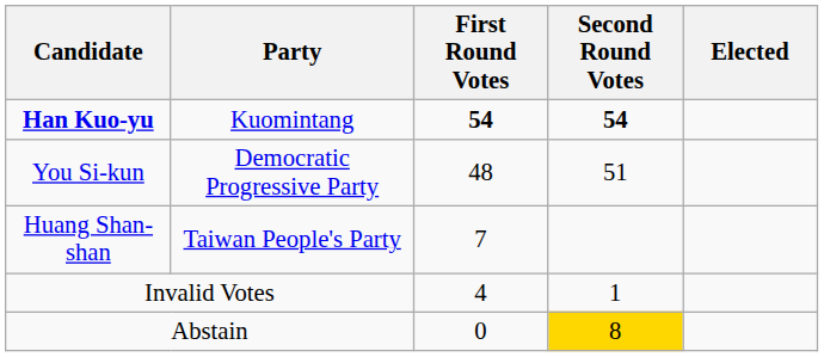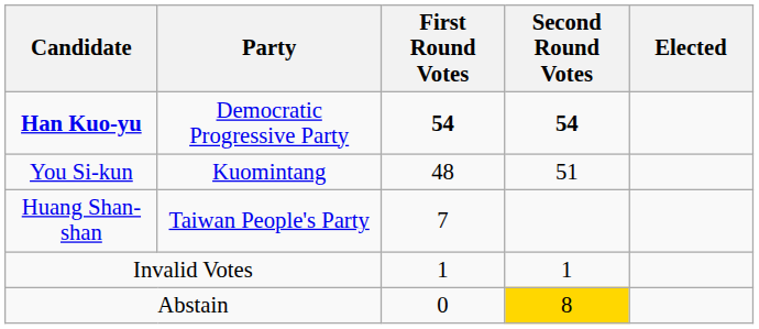 <table class="wikitable" style="text-align:center;">
 <tr>
 <th width="100">Candidate</th>
 <th width="150">Party</th>
 <th width="080">First Round Votes</th>
 <th width="080">Second Round Votes</th>
 <th width="080">Elected</th>
 </tr>
 <tr>
 <td align="center"><strong><a href='#'>Han Kuo-yu</a></strong></td>
-<td><a href='#'>Kuomintang</a></td>
+<td> <a href='#'>Democratic Progressive Party</a></td>
 <td><strong>54</strong></td>
 <td><strong>54</strong></td>
 <td></td>
 </tr>
 <tr>
 <td align="center"><a href='#'>You Si-kun</a></td>
-<td> <a href='#'>Democratic Progressive Party</a></td>
+<td><a href='#'>Kuomintang</a></td>
 <td>48</td>
 <td>51</td>
 <td></td>
 </tr>
 <tr>
 <td align="center"><a href='#'>Huang Shan-shan</a></td>
 <td><a href='#'>Taiwan People's Party</a></td>
 <td>7</td>
 <td></td>
 <td></td>
 </tr>
 <tr>
 <td align="center" colspan=2>Invalid Votes</td>
-<td>4</td>
+<td>1</td>
 <td>1</td>
 <td></td>
 </tr>
 <tr>
 <td colspan="2">Abstain</td>
 <td>0</td>
 <td style="background: gold;">8</td>
 <td></td>
 </tr>
 </table>
